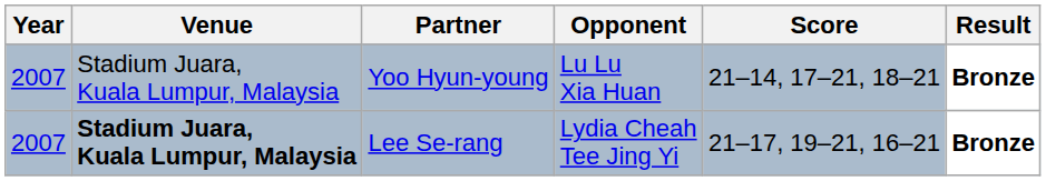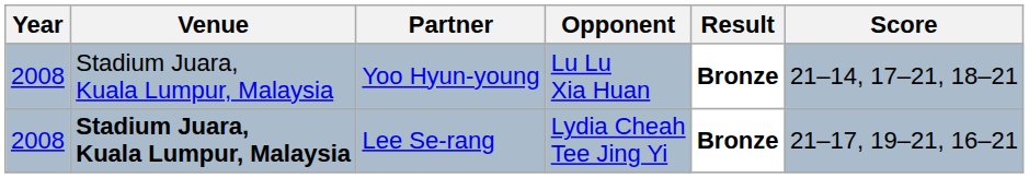 <table class="sortable wikitable" style="font-size: 90%;">
 <tr>
 <th>Year</th>
 <th>Venue</th>
 <th>Partner</th>
 <th>Opponent</th>
+<th>Result</th>
 <th>Score</th>
-<th>Result</th>
 </tr>
 <tr style="background:#AABBCC">
-<td align="center"><a href='#'>2007</a></td>
+<td align="center"><a href='#'>2008</a></td>
 <td align="left">Stadium Juara,<br><a href='#'>Kuala Lumpur, Malaysia</a></td>
 <td align="left"> <a href='#'>Yoo Hyun-young</a></td>
 <td align="left"> <a href='#'>Lu Lu</a> <br>  <a href='#'>Xia Huan</a></td>
+<td style="text-align:left; background:white"> <strong>Bronze</strong></td>
 <td align="left">21–14, 17–21, 18–21</td>
-<td style="text-align:left; background:white"> <strong>Bronze</strong></td>
 </tr>
 <tr style="background:#AABBCC">
-<td align="center"><a href='#'>2007</a></td>
+<td align="center"><a href='#'>2008</a></td>
 <td align="left"><strong>Stadium Juara,<br>Kuala Lumpur, Malaysia</strong></td>
 <td align="left"> <a href='#'>Lee Se-rang</a></td>
 <td align="left"> <a href='#'>Lydia Cheah</a> <br>  <a href='#'>Tee Jing Yi</a></td>
+<td style="text-align:left; background:white"> <strong>Bronze</strong></td>
 <td align="left">21–17, 19–21, 16–21</td>
-<td style="text-align:left; background:white"> <strong>Bronze</strong></td>
 </tr>
 </table>
